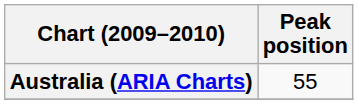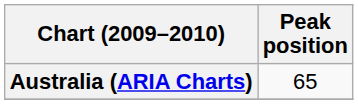 <table class="wikitable sortable plainrowheaders" style="text-align:center">
 <tr>
 <th scope="col">Chart (2009–2010)</th>
 <th scope="col">Peak<br>position</th>
 </tr>
 <tr>
 <th scope="row">Australia (<a href='#'>ARIA Charts</a>)</th>
-<td>55</td>
+<td>65</td>
 </tr>
 <tr>
 </tr>
 <tr>
 </tr>
 <tr>
 </tr>
 <tr>
 </tr>
 <tr>
 </tr>
 <tr>
 </tr>
 <tr>
 </tr>
 </table>
